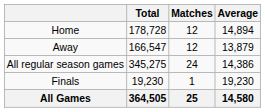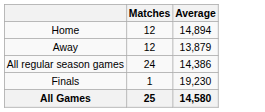 <table class="wikitable" style="text-align:center; font-size:80%;">
 <tr>
 <th></th>
-<th>Total</th>
 <th>Matches</th>
 <th>Average</th>
 </tr>
 <tr>
 <td>Home</td>
-<td>178,728</td>
 <td>12</td>
 <td>14,894</td>
 </tr>
 <tr>
 <td>Away</td>
-<td>166,547</td>
 <td>12</td>
 <td>13,879</td>
 </tr>
 <tr>
 <td>All regular season games</td>
-<td>345,275</td>
 <td>24</td>
 <td>14,386</td>
 </tr>
 <tr>
 <td>Finals</td>
-<td>19,230</td>
 <td>1</td>
 <td>19,230</td>
 </tr>
 <tr>
 <th>All Games</th>
-<th>364,505</th>
 <th>25</th>
 <th>14,580</th>
 </tr>
 </table>
